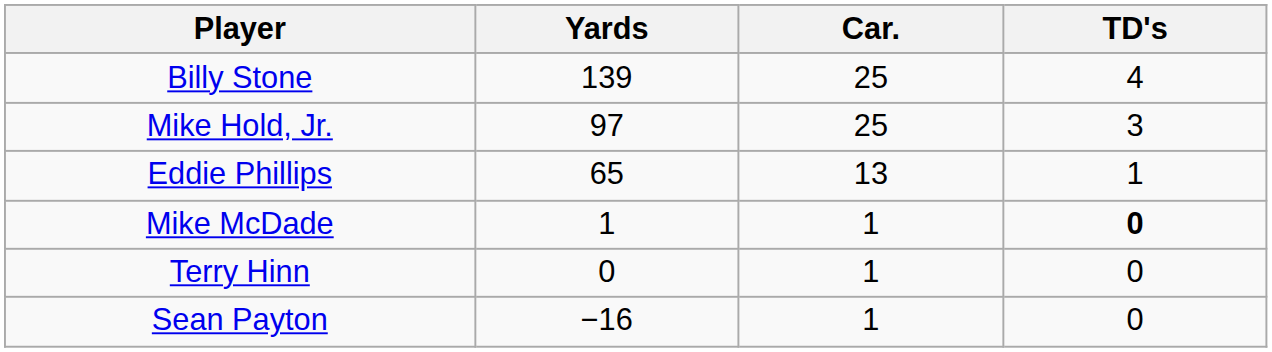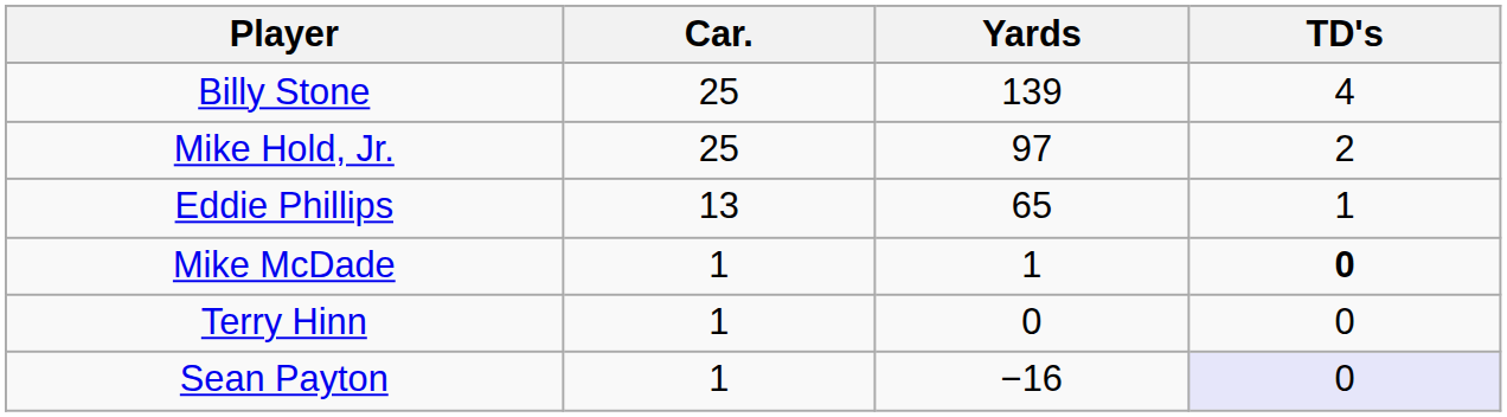 <table class="wikitable sortable">
 <tr>
 <th bgcolor="#DDDDFF" width="16%">Player</th>
+<th bgcolor="#DDDDFF" width="9%">Car.</th>
 <th bgcolor="#DDDDFF" width="9%">Yards</th>
-<th bgcolor="#DDDDFF" width="9%">Car.</th>
 <th bgcolor="#DDDDFF" width="9%">TD's</th>
 </tr>
 <tr align="center">
 <td><a href='#'>Billy Stone</a></td>
+<td>25</td>
 <td>139</td>
-<td>25</td>
 <td>4</td>
 </tr>
 <tr align="center">
 <td><a href='#'>Mike Hold, Jr.</a></td>
+<td>25</td>
 <td>97</td>
-<td>25</td>
-<td>3</td>
+<td>2</td>
 </tr>
 <tr align="center">
 <td><a href='#'>Eddie Phillips</a></td>
+<td>13</td>
 <td>65</td>
-<td>13</td>
 <td>1</td>
 </tr>
 <tr align="center">
 <td><a href='#'>Mike McDade</a></td>
 <td>1</td>
 <td>1</td>
 <td><strong>0</strong></td>
 </tr>
 <tr align="center">
 <td><a href='#'>Terry Hinn</a></td>
+<td>1</td>
 <td>0</td>
-<td>1</td>
 <td>0</td>
 </tr>
 <tr align="center">
 <td><a href='#'>Sean Payton</a></td>
+<td>1</td>
 <td>−16</td>
-<td>1</td>
-<td>0</td>
+<td style="background: lavender;">0</td>
 </tr>
 </table>
